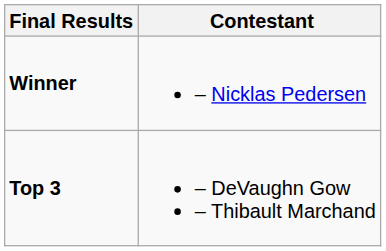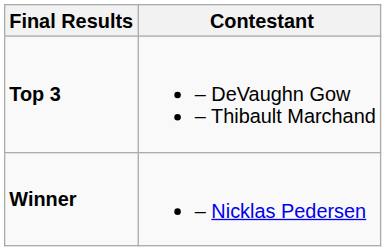 <table class="wikitable sortable" style="font-size:95%;">
 <tr>
 <th>Final Results</th>
 <th> Contestant</th>
 </tr>
 <tr>
+<td><strong>Top 3</strong></td>
+<td><br><ul><li><strong></strong> – DeVaughn Gow</li><li><strong></strong> – Thibault Marchand</li></ul></td>
+</tr>
+<tr>
 <td><strong>Winner</strong></td>
 <td><br><ul><li><strong></strong> – <a href='#'>Nicklas Pedersen</a></li></ul></td>
 </tr>
-<tr>
-<td><strong>Top 3</strong></td>
-<td><br><ul><li><strong></strong> – DeVaughn Gow</li><li><strong></strong> – Thibault Marchand</li></ul></td>
-</tr>
 </table>
